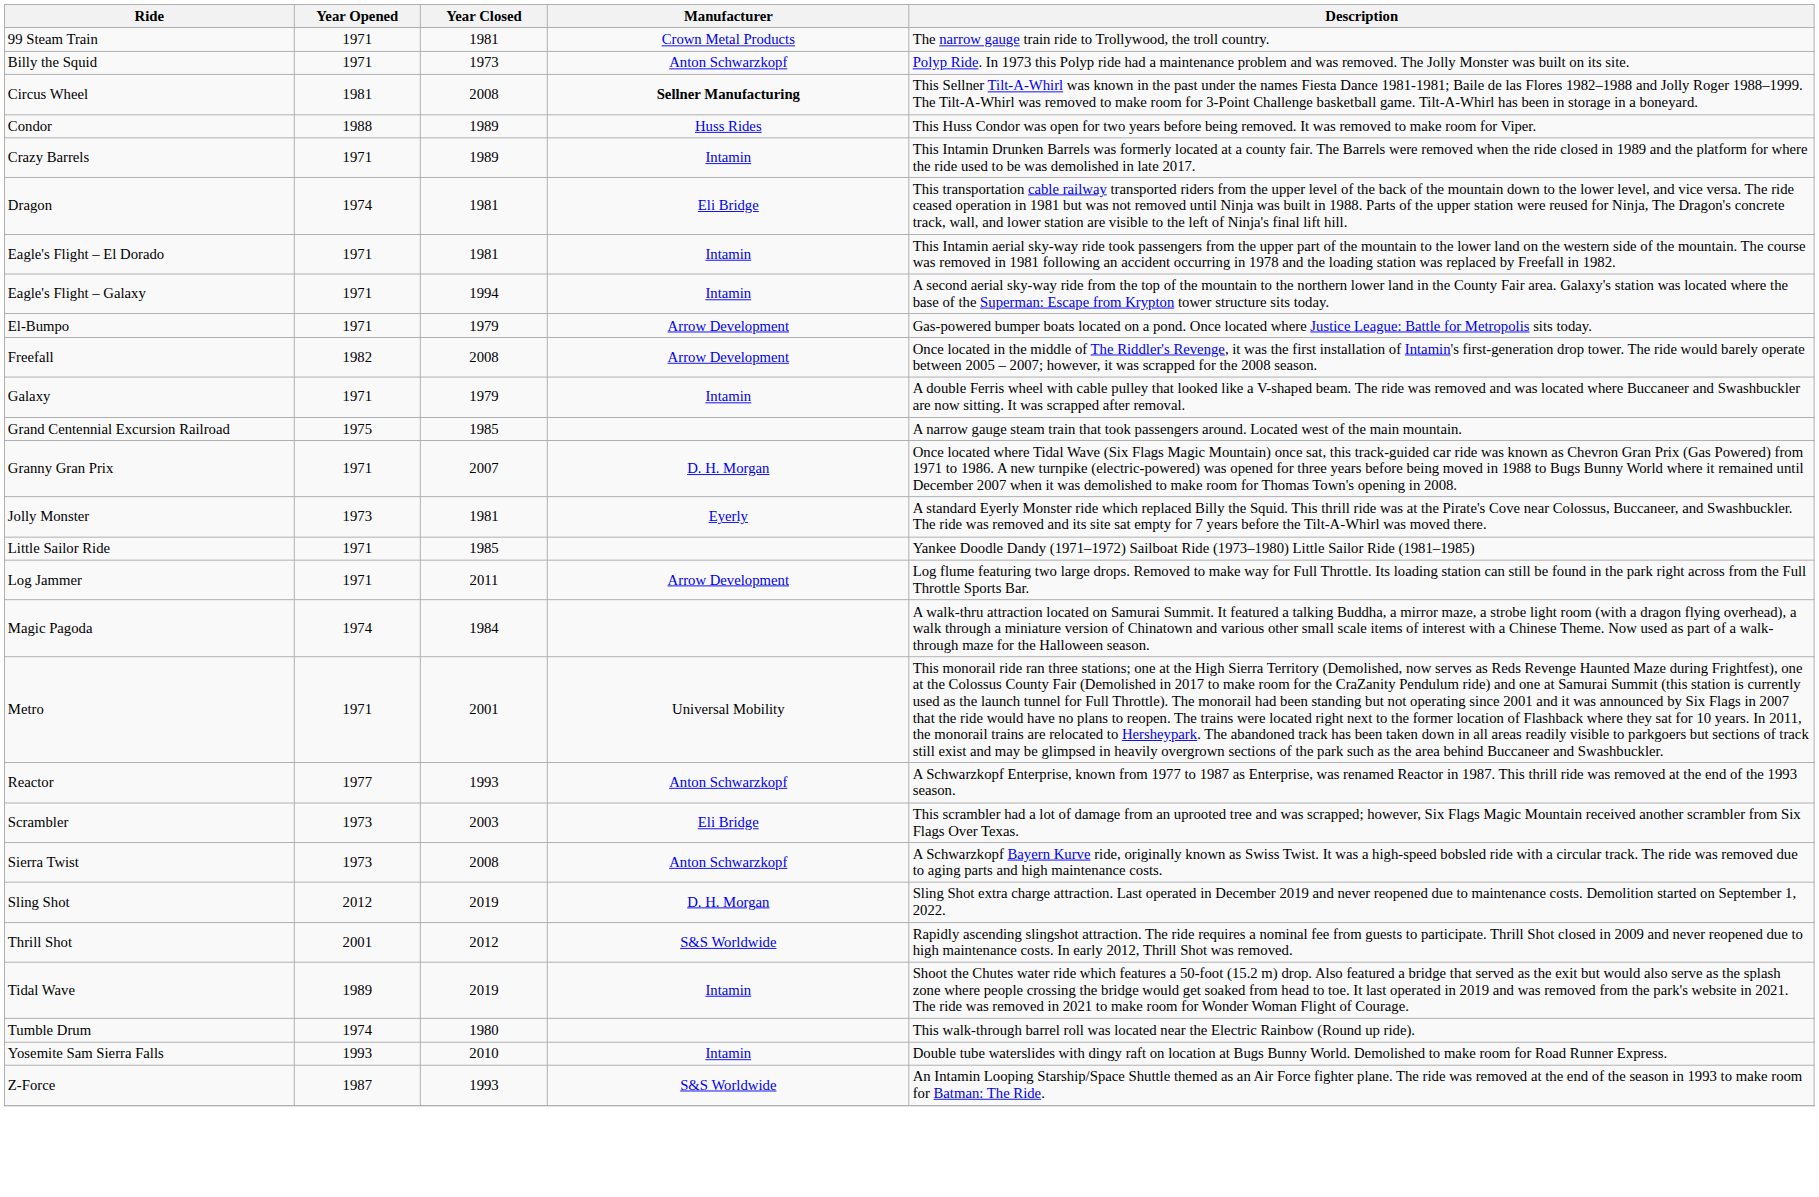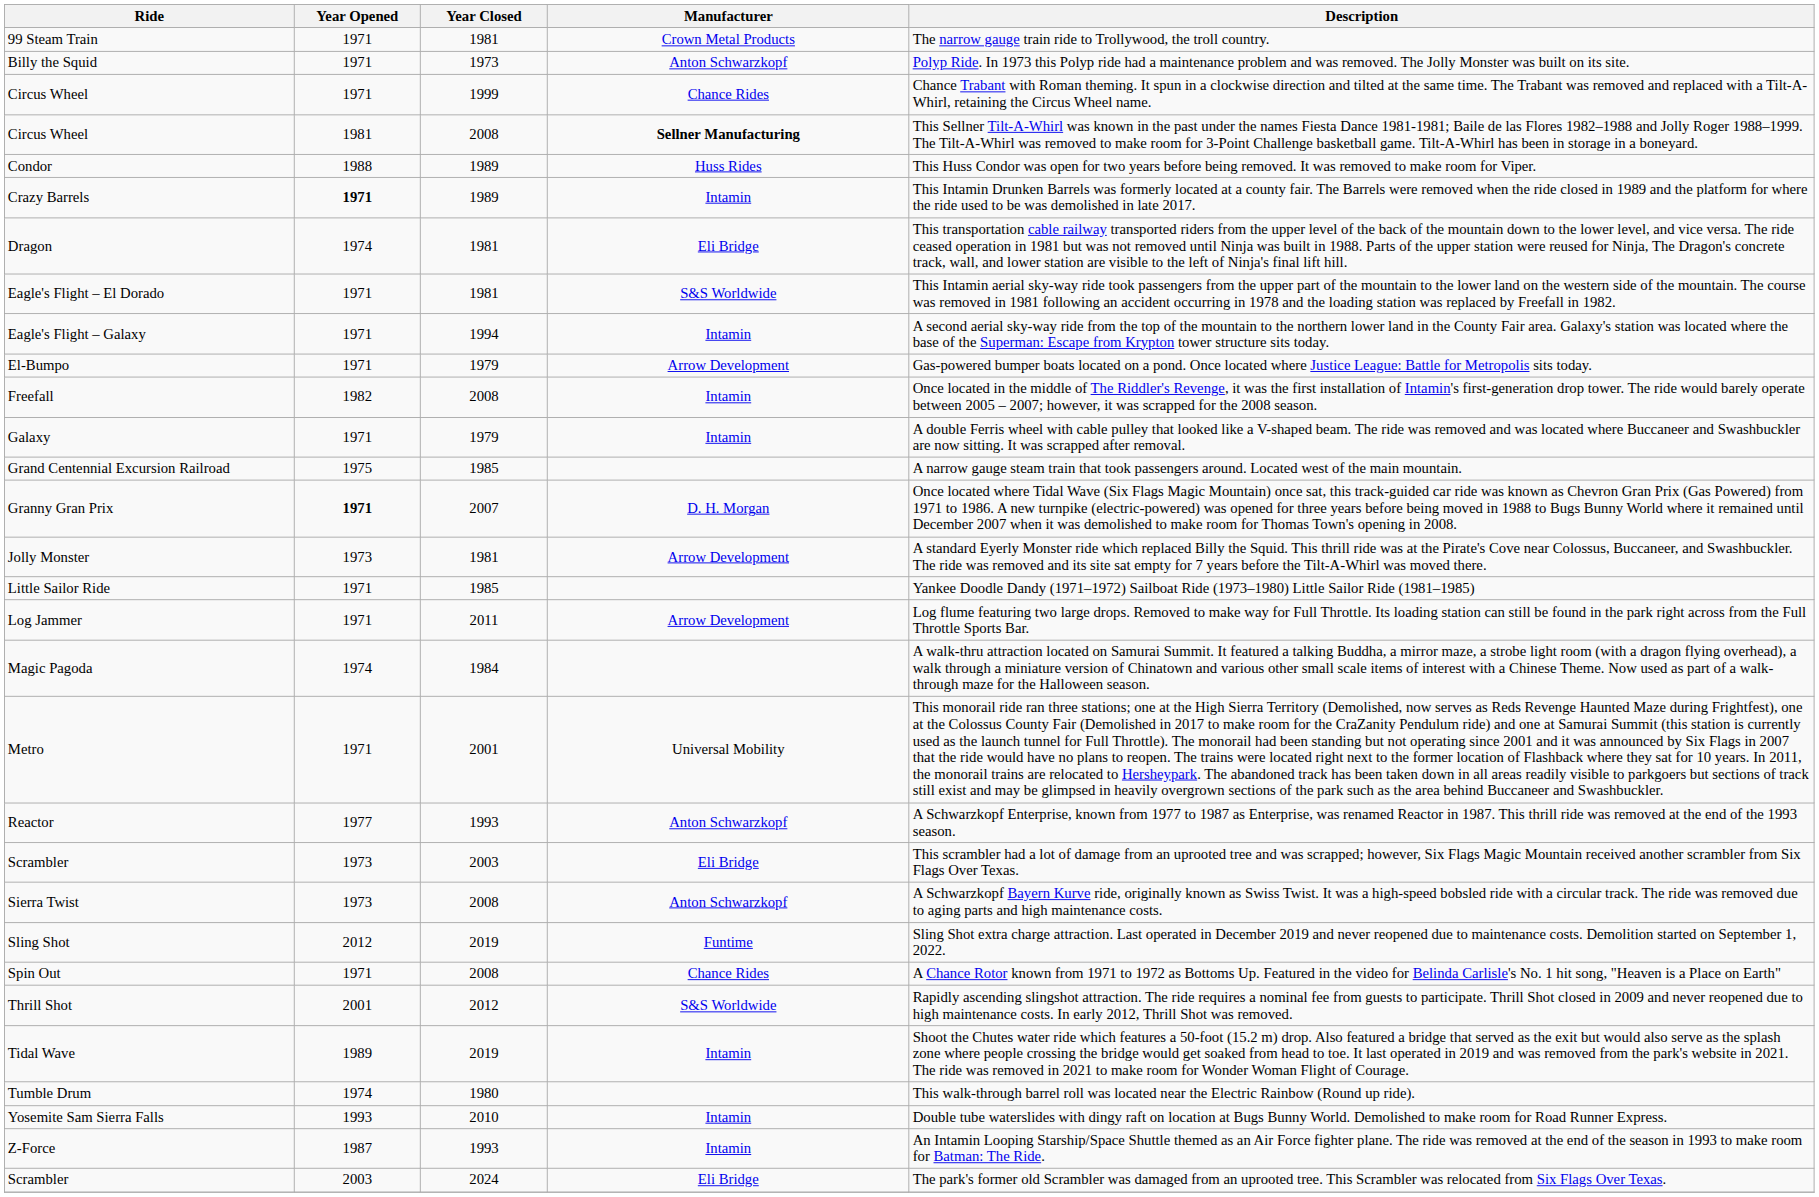 <table class="wikitable sortable">
 <tr>
 <th style="width:16%;">Ride</th>
 <th style="width:7%;">Year Opened</th>
 <th style="width:7%;">Year Closed</th>
 <th style="width:20%;">Manufacturer</th>
 <th style="width:65%;">Description</th>
 </tr>
 <tr>
 <td>99 Steam Train</td>
 <td style="text-align:center">1971</td>
 <td style="text-align:center">1981</td>
 <td style="text-align:center"><a href='#'>Crown Metal Products</a></td>
 <td>The  <a href='#'>narrow gauge</a> train ride to Trollywood, the troll country.</td>
 </tr>
 <tr>
 <td>Billy the Squid</td>
 <td style="text-align:center">1971</td>
 <td style="text-align:center">1973</td>
 <td style="text-align:center"><a href='#'>Anton Schwarzkopf</a></td>
 <td><a href='#'>Polyp Ride</a>. In 1973 this Polyp ride had a maintenance problem and was removed. The Jolly Monster was built on its site.</td>
 </tr>
 <tr>
 <td>Circus Wheel</td>
+<td style="text-align:center">1971</td>
+<td style="text-align:center">1999</td>
+<td style="text-align:center"><a href='#'>Chance Rides</a></td>
+<td>Chance <a href='#'>Trabant</a> with Roman theming. It spun in a clockwise direction and tilted at the same time. The Trabant was removed and replaced with a Tilt-A-Whirl, retaining the Circus Wheel name.</td>
+</tr>
+<tr>
+<td>Circus Wheel</td>
 <td style="text-align:center">1981</td>
 <td style="text-align:center">2008</td>
 <td style="text-align:center"><strong>Sellner Manufacturing</strong></td>
 <td>This Sellner <a href='#'>Tilt-A-Whirl</a> was known in the past under the names Fiesta Dance 1981-1981; Baile de las Flores 1982–1988 and Jolly Roger 1988–1999. The Tilt-A-Whirl was removed to make room for 3-Point Challenge basketball game. Tilt-A-Whirl has been in storage in a boneyard.</td>
 </tr>
 <tr>
 <td>Condor</td>
 <td style="text-align:center">1988</td>
 <td style="text-align:center">1989</td>
 <td style="text-align:center"><a href='#'>Huss Rides</a></td>
 <td>This Huss Condor was open for two years before being removed. It was removed to make room for Viper.</td>
 </tr>
 <tr>
 <td>Crazy Barrels</td>
-<td style="text-align:center">1971</td>
+<td style="text-align:center"><strong>1971</strong></td>
 <td style="text-align:center">1989</td>
 <td style="text-align:center"><a href='#'>Intamin</a></td>
 <td>This Intamin Drunken Barrels was formerly located at a county fair. The Barrels were removed when the ride closed in 1989 and the platform for where the ride used to be was demolished in late 2017.</td>
 </tr>
 <tr>
 <td>Dragon</td>
 <td style="text-align:center">1974</td>
 <td style="text-align:center">1981</td>
 <td style="text-align:center"><a href='#'>Eli Bridge</a></td>
 <td>This transportation <a href='#'>cable railway</a> transported riders from the upper level of the back of the mountain down to the lower level, and vice versa. The ride ceased operation in 1981 but was not removed until Ninja was built in 1988. Parts of the upper station were reused for Ninja, The Dragon's concrete track, wall, and lower station are visible to the left of Ninja's final lift hill.</td>
 </tr>
 <tr>
 <td>Eagle's Flight – El Dorado</td>
 <td style="text-align:center">1971</td>
 <td style="text-align:center">1981</td>
-<td style="text-align:center"><a href='#'>Intamin</a></td>
+<td style="text-align:center"><a href='#'>S&S Worldwide</a></td>
 <td>This Intamin aerial sky-way ride took passengers from the upper part of the mountain to the lower land on the western side of the mountain. The course was removed in 1981 following an accident occurring in 1978 and the loading station was replaced by Freefall in 1982.</td>
 </tr>
 <tr>
 <td>Eagle's Flight – Galaxy</td>
 <td style="text-align:center">1971</td>
 <td style="text-align:center">1994</td>
 <td style="text-align:center"><a href='#'>Intamin</a></td>
 <td>A second aerial sky-way ride from the top of the mountain to the northern lower land in the County Fair area. Galaxy's station was located where the base of the <a href='#'>Superman: Escape from Krypton</a> tower structure sits today.</td>
 </tr>
 <tr>
 <td>El-Bumpo</td>
 <td style="text-align:center">1971</td>
 <td style="text-align:center">1979</td>
 <td style="text-align:center"><a href='#'>Arrow Development</a></td>
 <td>Gas-powered bumper boats located on a pond. Once located where <a href='#'>Justice League: Battle for Metropolis</a> sits today.</td>
 </tr>
 <tr Enterprise>
 <td>Freefall</td>
 <td style="text-align:center">1982</td>
 <td style="text-align:center">2008</td>
-<td style="text-align:center"><a href='#'>Arrow Development</a></td>
+<td style="text-align:center"><a href='#'>Intamin</a></td>
 <td>Once located in the middle of <a href='#'>The Riddler's Revenge</a>, it was the first installation of <a href='#'>Intamin</a>'s first-generation drop tower. The ride would barely operate between 2005 – 2007; however, it was scrapped for the 2008 season.</td>
 </tr>
 <tr>
 <td>Galaxy</td>
 <td style="text-align:center">1971</td>
 <td style="text-align:center">1979</td>
 <td style="text-align:center"><a href='#'>Intamin</a></td>
 <td>A double Ferris wheel with cable pulley that looked like a V-shaped beam. The ride was removed and was located where Buccaneer and Swashbuckler are now sitting. It was scrapped after removal.</td>
 </tr>
 <tr>
 <td>Grand Centennial Excursion Railroad</td>
 <td style="text-align:center">1975</td>
 <td style="text-align:center">1985</td>
 <td style="text-align:center"></td>
 <td>A  narrow gauge steam train that took passengers around. Located west of the main mountain.</td>
 </tr>
 <tr>
 <td>Granny Gran Prix</td>
-<td style="text-align:center">1971</td>
+<td style="text-align:center"><strong>1971</strong></td>
 <td style="text-align:center">2007</td>
 <td style="text-align:center"><a href='#'>D. H. Morgan</a></td>
 <td>Once located where Tidal Wave (Six Flags Magic Mountain) once sat, this track-guided car ride was known as Chevron Gran Prix (Gas Powered) from 1971 to 1986. A new turnpike (electric-powered) was opened for three years before being moved in 1988 to Bugs Bunny World where it remained until December 2007 when it was demolished to make room for Thomas Town's opening in 2008.</td>
 </tr>
 <tr>
 <td>Jolly Monster</td>
 <td style="text-align:center">1973</td>
 <td style="text-align:center">1981</td>
-<td style="text-align:center"><a href='#'>Eyerly</a></td>
+<td style="text-align:center"><a href='#'>Arrow Development</a></td>
 <td>A standard Eyerly Monster ride which replaced Billy the Squid. This thrill ride was at the Pirate's Cove near Colossus, Buccaneer, and Swashbuckler. The ride was removed and its site sat empty for 7 years before the Tilt-A-Whirl was moved there.</td>
 </tr>
 <tr>
 <td>Little Sailor Ride</td>
 <td style="text-align:center">1971</td>
 <td style="text-align:center">1985</td>
 <td style="text-align:center"></td>
 <td>Yankee Doodle Dandy (1971–1972) Sailboat Ride (1973–1980) Little Sailor Ride (1981–1985)</td>
 </tr>
 <tr>
 <td>Log Jammer</td>
 <td style="text-align:center">1971</td>
 <td style="text-align:center">2011</td>
 <td style="text-align:center"><a href='#'>Arrow Development</a></td>
 <td style="text-align:left;">Log flume featuring two large drops. Removed to make way for Full Throttle. Its loading station can still be found in the park right across from the Full Throttle Sports Bar.</td>
 </tr>
 <tr>
 <td>Magic Pagoda</td>
 <td style="text-align:center">1974</td>
 <td style="text-align:center">1984</td>
 <td style="text-align:center"></td>
 <td>A walk-thru attraction located on Samurai Summit. It featured a talking Buddha, a mirror maze, a strobe light room (with a dragon flying overhead), a walk through a miniature version of Chinatown and various other small scale items of interest with a Chinese Theme. Now used as part of a walk-through maze for the Halloween season.</td>
 </tr>
 <tr>
 <td>Metro</td>
 <td style="text-align:center">1971</td>
 <td style="text-align:center">2001</td>
 <td style="text-align:center">Universal Mobility</td>
 <td>This monorail ride ran three stations; one at the High Sierra Territory (Demolished, now serves as Reds Revenge Haunted Maze during Frightfest), one at the Colossus County Fair (Demolished in 2017 to make room for the CraZanity Pendulum ride) and one at Samurai Summit (this station is currently used as the launch tunnel for Full Throttle). The monorail had been standing but not operating since 2001 and it was announced by Six Flags in 2007 that the ride would have no plans to reopen. The trains were located right next to the former location of Flashback where they sat for 10 years. In 2011, the monorail trains are relocated to <a href='#'>Hersheypark</a>. The abandoned track has been taken down in all areas readily visible to parkgoers but sections of track still exist and may be glimpsed in heavily overgrown sections of the park such as the area behind Buccaneer and Swashbuckler.</td>
 </tr>
 <tr>
 <td>Reactor</td>
 <td style="text-align:center">1977</td>
 <td style="text-align:center">1993</td>
 <td style="text-align:center"><a href='#'>Anton Schwarzkopf</a></td>
 <td>A Schwarzkopf Enterprise, known from 1977 to 1987 as Enterprise, was renamed Reactor in 1987. This thrill ride was removed at the end of the 1993 season.</td>
 </tr>
 <tr>
 <td>Scrambler</td>
 <td style="text-align:center">1973</td>
 <td style="text-align:center">2003</td>
 <td style="text-align:center"><a href='#'>Eli Bridge</a></td>
 <td>This scrambler had a lot of damage from an uprooted tree and was scrapped; however, Six Flags Magic Mountain received another scrambler from Six Flags Over Texas.</td>
 </tr>
 <tr>
 <td>Sierra Twist</td>
 <td style="text-align:center">1973</td>
 <td style="text-align:center">2008</td>
 <td style="text-align:center"><a href='#'>Anton Schwarzkopf</a></td>
 <td>A Schwarzkopf <a href='#'>Bayern Kurve</a> ride, originally known as Swiss Twist. It was a high-speed bobsled ride with a circular track. The ride was removed due to aging parts and high maintenance costs.</td>
 </tr>
 <tr>
 <td style="text-align:left;">Sling Shot</td>
 <td style="text-align:center">2012</td>
 <td style="text-align:center">2019</td>
-<td style="text-align:center"><a href='#'>D. H. Morgan</a></td>
+<td style="text-align:center"><a href='#'>Funtime</a></td>
 <td>Sling Shot extra charge attraction. Last operated in December 2019 and never reopened due to maintenance costs. Demolition started on September 1, 2022.</td>
+</tr>
+<tr>
+<td>Spin Out</td>
+<td style="text-align:center">1971</td>
+<td style="text-align:center">2008</td>
+<td style="text-align:center"><a href='#'>Chance Rides</a></td>
+<td>A <a href='#'>Chance Rotor</a> known from 1971 to 1972 as Bottoms Up. Featured in the video for <a href='#'>Belinda Carlisle</a>'s No. 1 hit song, "Heaven is a Place on Earth"</td>
 </tr>
 <tr>
 <td>Thrill Shot</td>
 <td style="text-align:center">2001</td>
 <td style="text-align:center">2012</td>
 <td style="text-align:center"><a href='#'>S&S Worldwide</a></td>
 <td>Rapidly ascending slingshot attraction. The ride requires a nominal fee from guests to participate. Thrill Shot closed in 2009 and never reopened due to high maintenance costs. In early 2012, Thrill Shot was removed.</td>
 </tr>
 <tr>
 <td>Tidal Wave</td>
 <td style="text-align:center">1989</td>
 <td style="text-align:center">2019</td>
 <td style="text-align:center"><a href='#'>Intamin</a></td>
 <td>Shoot the Chutes water ride which features a 50-foot (15.2 m) drop. Also featured a bridge that served as the exit but would also serve as the splash zone where people crossing the bridge would get soaked from head to toe. It last operated in 2019 and was removed from the park's website in 2021. The ride was removed in 2021 to make room for Wonder Woman Flight of Courage.</td>
 </tr>
 <tr>
 <td>Tumble Drum</td>
 <td style="text-align:center">1974</td>
 <td style="text-align:center">1980</td>
 <td style="text-align:center"></td>
 <td>This walk-through barrel roll was located near the Electric Rainbow (Round up ride).</td>
 </tr>
 <tr>
 <td>Yosemite Sam Sierra Falls</td>
 <td style="text-align:center">1993</td>
 <td style="text-align:center">2010</td>
 <td style="text-align:center"><a href='#'>Intamin</a></td>
 <td>Double tube waterslides with dingy raft on location at Bugs Bunny World. Demolished to make room for Road Runner Express.</td>
 </tr>
 <tr>
 <td>Z-Force</td>
 <td style="text-align:center">1987</td>
 <td style="text-align:center">1993</td>
-<td style="text-align:center"><a href='#'>S&S Worldwide</a></td>
+<td style="text-align:center"><a href='#'>Intamin</a></td>
 <td>An Intamin Looping Starship/Space Shuttle themed as an Air Force fighter plane. The ride was removed at the end of the season in 1993 to make room for <a href='#'>Batman: The Ride</a>.</td>
+</tr>
+<tr>
+<td>Scrambler</td>
+<td style="text-align:center">2003</td>
+<td style="text-align:center">2024</td>
+<td style="text-align:center"><a href='#'>Eli Bridge</a></td>
+<td>The park's former old Scrambler was damaged from an uprooted tree. This Scrambler was relocated from <a href='#'>Six Flags Over Texas</a>.</td>
 </tr>
 <tr>
 </tr>
 </table>
